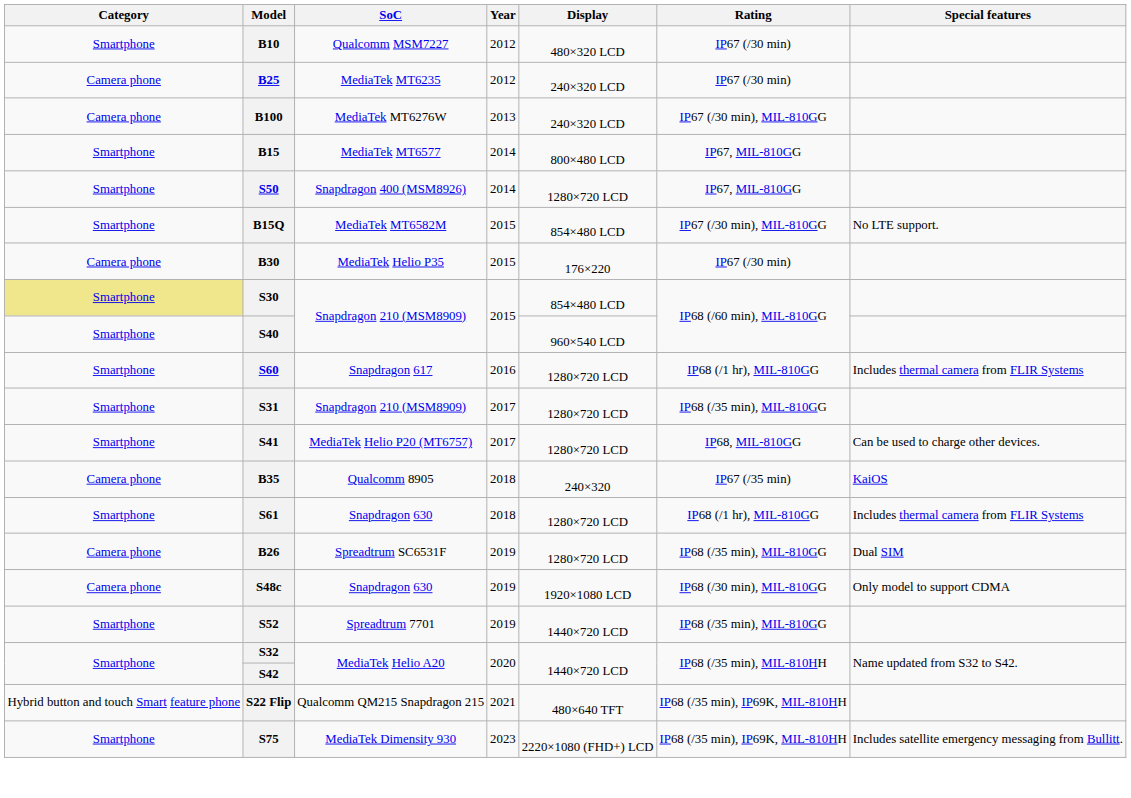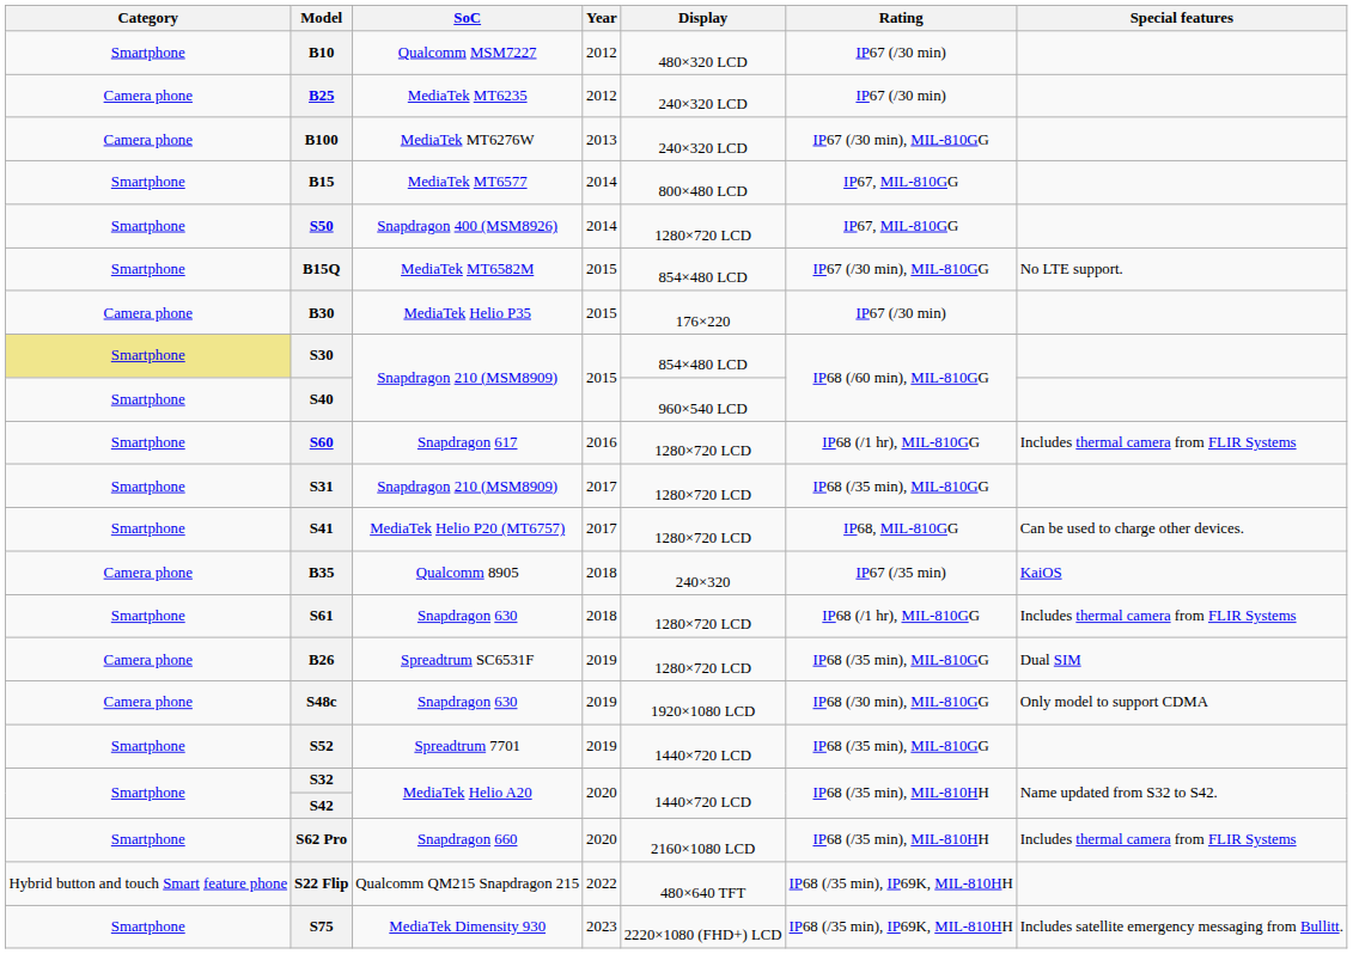 <table class="wikitable sortable" style="text-align:center;font-size:90%;">
 <tr>
 <th>Category</th>
 <th>Model</th>
 <th><a href='#'>SoC</a></th>
 <th>Year</th>
 <th>Display</th>
 <th>Rating</th>
 <th class="unsortable">Special features</th>
 </tr>
 <tr>
 <td><a href='#'>Smartphone</a></td>
 <th>B10</th>
 <td><a href='#'>Qualcomm</a> <a href='#'>MSM7227</a></td>
 <td>2012</td>
 <td><br>480×320 LCD</td>
 <td><a href='#'>IP</a>67 (/30 min)</td>
 <td style="text-align:left;"></td>
 </tr>
 <tr>
 <td><a href='#'>Camera phone</a></td>
 <th><a href='#'>B25</a></th>
 <td><a href='#'>MediaTek</a> <a href='#'>MT6235</a></td>
 <td>2012</td>
 <td><br>240×320 LCD</td>
 <td><a href='#'>IP</a>67 (/30 min)</td>
 <td style="text-align:left;"></td>
 </tr>
 <tr>
 <td><a href='#'>Camera phone</a></td>
 <th>B100</th>
 <td><a href='#'>MediaTek</a> MT6276W</td>
 <td>2013</td>
 <td><br>240×320 LCD</td>
 <td><a href='#'>IP</a>67 (/30 min), <a href='#'>MIL-810G</a>G</td>
 <td style="text-align:left;"></td>
 </tr>
 <tr>
 <td><a href='#'>Smartphone</a></td>
 <th>B15</th>
 <td><a href='#'>MediaTek</a> <a href='#'>MT6577</a></td>
 <td>2014</td>
 <td><br>800×480 LCD</td>
 <td><a href='#'>IP</a>67, <a href='#'>MIL-810G</a>G</td>
 <td style="text-align:left;"></td>
 </tr>
 <tr>
 <td><a href='#'>Smartphone</a></td>
 <th><a href='#'>S50</a></th>
 <td><a href='#'>Snapdragon</a> <a href='#'>400 (MSM8926)</a></td>
 <td>2014</td>
 <td><br>1280×720 LCD</td>
 <td><a href='#'>IP</a>67, <a href='#'>MIL-810G</a>G</td>
 <td style="text-align:left;"></td>
 </tr>
 <tr>
 <td><a href='#'>Smartphone</a></td>
 <th>B15Q</th>
 <td><a href='#'>MediaTek</a> <a href='#'>MT6582M</a></td>
 <td>2015</td>
 <td><br>854×480 LCD</td>
 <td><a href='#'>IP</a>67 (/30 min), <a href='#'>MIL-810G</a>G</td>
 <td style="text-align:left;">No LTE support.</td>
 </tr>
 <tr>
 <td><a href='#'>Camera phone</a></td>
 <th>B30</th>
 <td><a href='#'>MediaTek</a> <a href='#'>Helio P35</a></td>
 <td>2015</td>
 <td><br>176×220</td>
 <td><a href='#'>IP</a>67 (/30 min)</td>
 <td style="text-align:left;"></td>
 </tr>
 <tr>
 <td style="background: khaki;"><a href='#'>Smartphone</a></td>
 <th>S30</th>
 <td rowspan=2><a href='#'>Snapdragon</a> <a href='#'>210 (MSM8909)</a></td>
 <td rowspan=2>2015</td>
 <td><br>854×480 LCD</td>
 <td rowspan=2><a href='#'>IP</a>68 (/60 min), <a href='#'>MIL-810G</a>G</td>
 <td style="text-align:left;"></td>
 </tr>
 <tr>
 <td><a href='#'>Smartphone</a></td>
 <th>S40</th>
 <td><br>960×540 LCD</td>
 <td style="text-align:left;"></td>
 </tr>
 <tr>
 <td><a href='#'>Smartphone</a></td>
 <th><a href='#'>S60</a></th>
 <td><a href='#'>Snapdragon</a> <a href='#'>617</a></td>
 <td>2016</td>
 <td><br>1280×720 LCD</td>
 <td><a href='#'>IP</a>68 (/1 hr), <a href='#'>MIL-810G</a>G</td>
 <td style="text-align:left;">Includes <a href='#'>thermal camera</a> from <a href='#'>FLIR Systems</a></td>
 </tr>
 <tr>
 <td><a href='#'>Smartphone</a></td>
 <th>S31</th>
 <td><a href='#'>Snapdragon</a> <a href='#'>210 (MSM8909)</a></td>
 <td>2017</td>
 <td><br>1280×720 LCD</td>
 <td><a href='#'>IP</a>68 (/35 min), <a href='#'>MIL-810G</a>G</td>
 <td style="text-align:left;"></td>
 </tr>
 <tr>
 <td><a href='#'>Smartphone</a></td>
 <th>S41</th>
 <td><a href='#'>MediaTek</a> <a href='#'>Helio P20 (MT6757)</a></td>
 <td>2017</td>
 <td><br>1280×720 LCD</td>
 <td><a href='#'>IP</a>68, <a href='#'>MIL-810G</a>G</td>
 <td style="text-align:left;">Can be used to charge other devices.</td>
 </tr>
 <tr>
 <td><a href='#'>Camera phone</a></td>
 <th>B35</th>
 <td><a href='#'>Qualcomm</a> 8905</td>
 <td>2018</td>
 <td><br>240×320</td>
 <td><a href='#'>IP</a>67 (/35 min)</td>
 <td style="text-align:left;"><a href='#'>KaiOS</a></td>
 </tr>
 <tr>
 <td><a href='#'>Smartphone</a></td>
 <th>S61</th>
 <td><a href='#'>Snapdragon</a> <a href='#'>630</a></td>
 <td>2018</td>
 <td><br>1280×720 LCD</td>
 <td><a href='#'>IP</a>68 (/1 hr), <a href='#'>MIL-810G</a>G</td>
 <td style="text-align:left;">Includes <a href='#'>thermal camera</a> from <a href='#'>FLIR Systems</a></td>
 </tr>
 <tr>
 <td><a href='#'>Camera phone</a></td>
 <th>B26</th>
 <td><a href='#'>Spreadtrum</a> SC6531F</td>
 <td>2019</td>
 <td><br>1280×720 LCD</td>
 <td><a href='#'>IP</a>68 (/35 min), <a href='#'>MIL-810G</a>G</td>
 <td style="text-align:left;">Dual <a href='#'>SIM</a></td>
 </tr>
 <tr>
 <td><a href='#'>Camera phone</a></td>
 <th>S48c</th>
 <td><a href='#'>Snapdragon</a> <a href='#'>630</a></td>
 <td>2019</td>
 <td><br>1920×1080 LCD</td>
 <td><a href='#'>IP</a>68 (/30 min), <a href='#'>MIL-810G</a>G</td>
 <td style="text-align:left;">Only model to support CDMA</td>
 </tr>
 <tr>
 <td><a href='#'>Smartphone</a></td>
 <th>S52</th>
 <td><a href='#'>Spreadtrum</a> 7701</td>
 <td>2019</td>
 <td><br>1440×720 LCD</td>
 <td><a href='#'>IP</a>68 (/35 min), <a href='#'>MIL-810G</a>G</td>
 <td style="text-align:left;"></td>
 </tr>
 <tr>
 <td rowspan=2><a href='#'>Smartphone</a></td>
 <th>S32</th>
 <td rowspan=2><a href='#'>MediaTek</a> <a href='#'>Helio A20</a></td>
 <td rowspan=2>2020</td>
 <td rowspan=2><br>1440×720 LCD</td>
 <td rowspan=2><a href='#'>IP</a>68 (/35 min), <a href='#'>MIL-810H</a>H</td>
 <td style="text-align:left;" rowspan=2> Name updated from S32 to S42.</td>
 </tr>
 <tr>
 <th>S42</th>
 </tr>
 <tr>
+<td><a href='#'>Smartphone</a></td>
+<th>S62 Pro</th>
+<td><a href='#'>Snapdragon</a> <a href='#'>660</a></td>
+<td>2020</td>
+<td><br>2160×1080 LCD</td>
+<td><a href='#'>IP</a>68 (/35 min), <a href='#'>MIL-810H</a>H</td>
+<td style="text-align:left;">Includes <a href='#'>thermal camera</a> from <a href='#'>FLIR Systems</a></td>
+</tr>
+<tr>
 <td>Hybrid button and touch <a href='#'>Smart</a> <a href='#'>feature phone</a></td>
 <th>S22 Flip</th>
 <td>Qualcomm QM215 Snapdragon 215</td>
-<td>2021</td>
+<td>2022</td>
 <td><br>480×640 TFT</td>
 <td><a href='#'>IP</a>68 (/35 min), <a href='#'>IP</a>69K, <a href='#'>MIL-810H</a>H</td>
 <td></td>
 </tr>
 <tr>
 <td><a href='#'>Smartphone</a></td>
 <th>S75</th>
 <td><a href='#'>MediaTek Dimensity 930</a></td>
 <td>2023</td>
 <td><br>2220×1080 (FHD+) LCD</td>
 <td><a href='#'>IP</a>68 (/35 min), <a href='#'>IP</a>69K, <a href='#'>MIL-810H</a>H</td>
 <td>Includes satellite emergency messaging from <a href='#'>Bullitt</a>.</td>
 </tr>
 </table>
